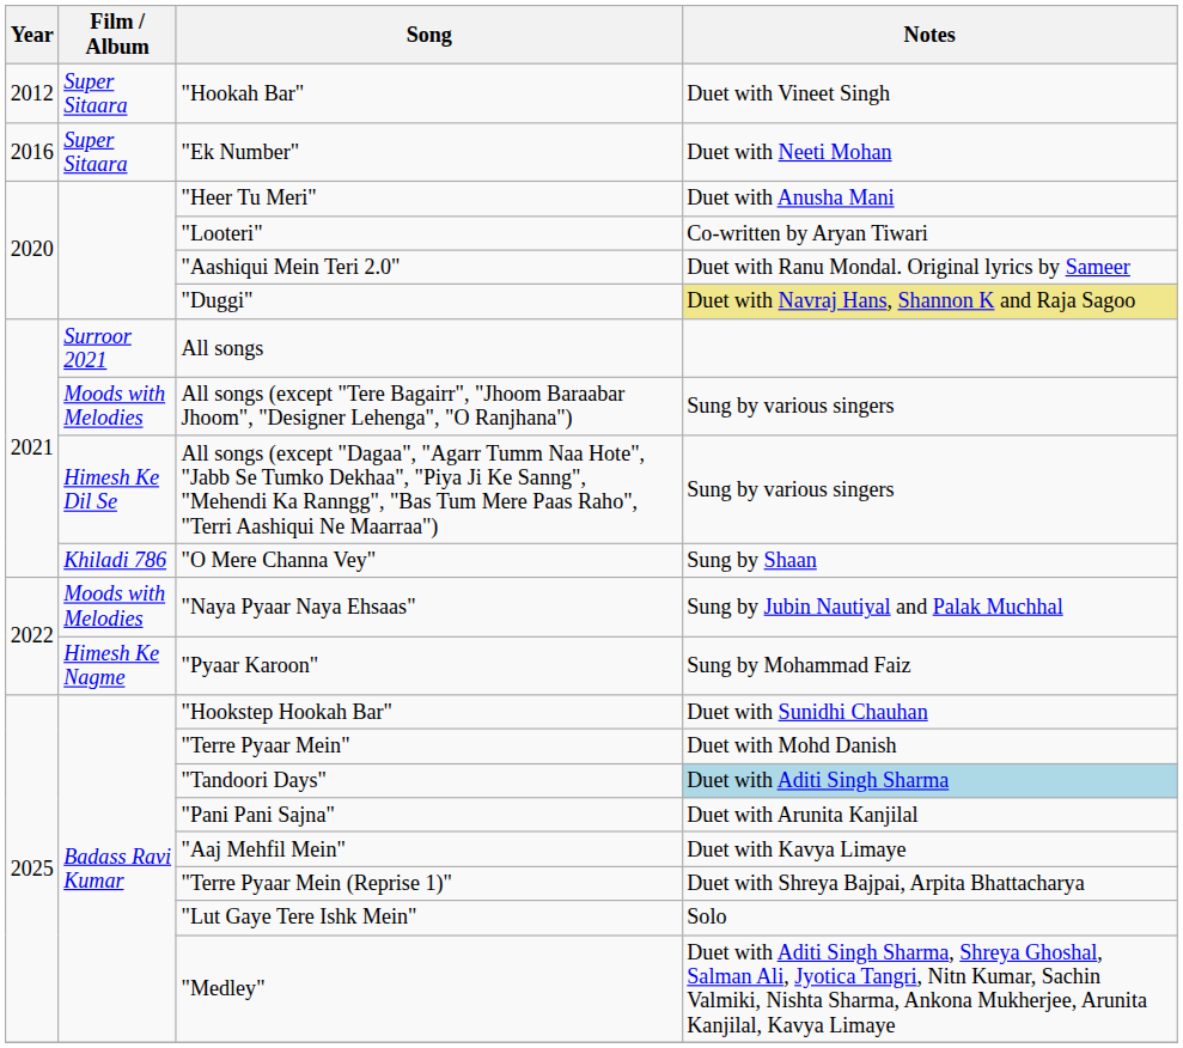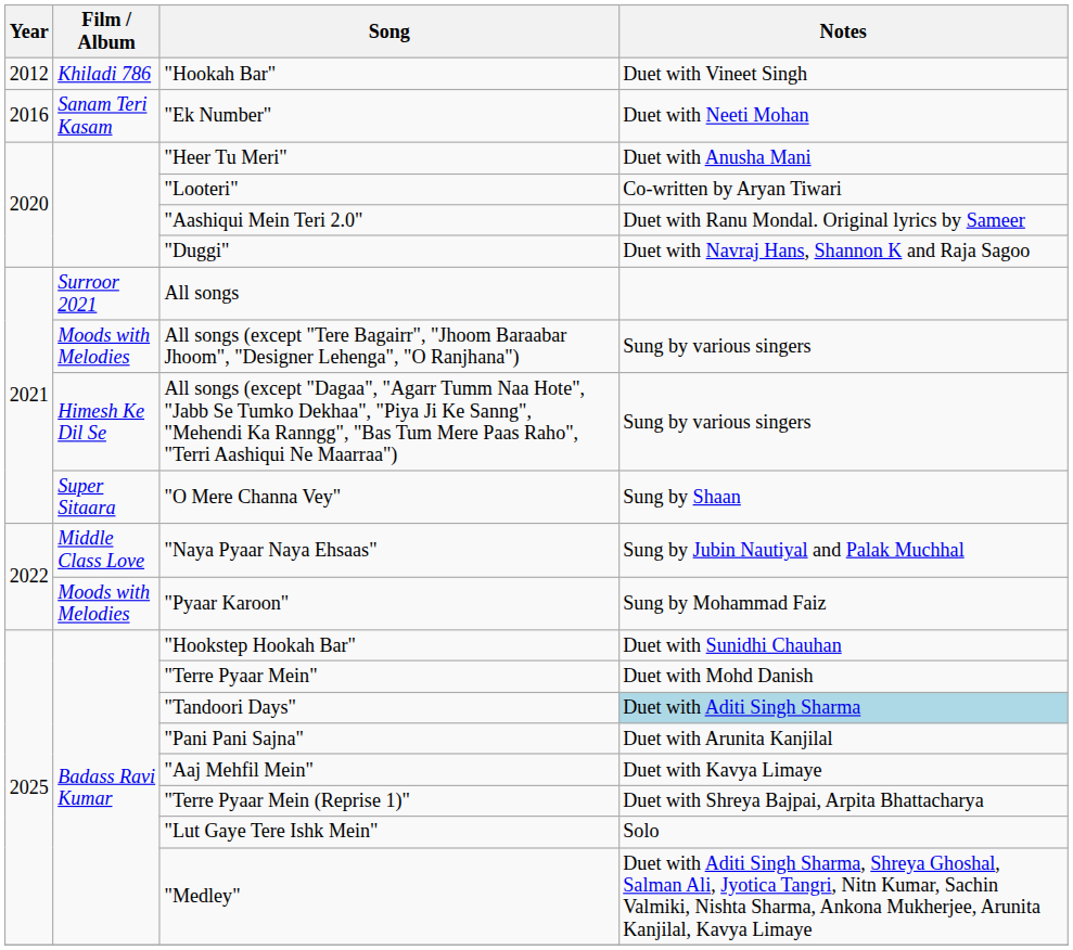 <table class="wikitable sortable">
 <tr>
 <th>Year</th>
 <th>Film / Album</th>
 <th>Song</th>
 <th>Notes</th>
 </tr>
 <tr>
 <td>2012</td>
-<td><a href='#'><em>Super Sitaara</em></a></td>
+<td><em><a href='#'>Khiladi 786</a></em></td>
 <td>"Hookah Bar"</td>
 <td>Duet with Vineet Singh</td>
 </tr>
 <tr>
 <td>2016</td>
-<td><a href='#'><em>Super Sitaara</em></a></td>
+<td><em><a href='#'>Sanam Teri Kasam</a></em></td>
 <td>"Ek Number"</td>
 <td>Duet with <a href='#'>Neeti Mohan</a></td>
 </tr>
 <tr>
 <td rowspan="4">2020</td>
 <td rowspan="4"><em></em></td>
 <td>"Heer Tu Meri"</td>
 <td>Duet with <a href='#'>Anusha Mani</a></td>
 </tr>
 <tr>
 <td>"Looteri"</td>
 <td>Co-written by Aryan Tiwari</td>
 </tr>
 <tr>
 <td>"Aashiqui Mein Teri 2.0"</td>
 <td>Duet with Ranu Mondal. Original lyrics by <a href='#'>Sameer</a></td>
 </tr>
 <tr>
 <td>"Duggi"</td>
-<td style="background: khaki;">Duet with <a href='#'>Navraj Hans</a>, <a href='#'>Shannon K</a> and Raja Sagoo</td>
+<td>Duet with <a href='#'>Navraj Hans</a>, <a href='#'>Shannon K</a> and Raja Sagoo</td>
 </tr>
 <tr>
 <td rowspan=4>2021</td>
 <td><a href='#'><em>Surroor 2021</em></a></td>
 <td>All songs</td>
 <td></td>
 </tr>
 <tr>
 <td><a href='#'><em>Moods with Melodies</em></a></td>
 <td>All songs (except "Tere Bagairr", "Jhoom Baraabar Jhoom", "Designer Lehenga", "O Ranjhana")</td>
 <td>Sung by various singers</td>
 </tr>
 <tr>
 <td><a href='#'><em>Himesh Ke Dil Se</em></a></td>
 <td>All songs (except "Dagaa", "Agarr Tumm Naa Hote", "Jabb Se Tumko Dekhaa", "Piya Ji Ke Sanng", "Mehendi Ka Ranngg", "Bas Tum Mere Paas Raho", "Terri Aashiqui Ne Maarraa")</td>
 <td>Sung by various singers</td>
 </tr>
 <tr>
-<td><em><a href='#'>Khiladi 786</a></em></td>
+<td><a href='#'><em>Super Sitaara</em></a></td>
 <td>"O Mere Channa Vey"</td>
 <td>Sung by <a href='#'>Shaan</a></td>
 </tr>
 <tr>
 <td rowspan=2>2022</td>
-<td><a href='#'><em>Moods with Melodies</em></a></td>
+<td><a href='#'><em>Middle Class Love</em></a></td>
 <td>"Naya Pyaar Naya Ehsaas"</td>
 <td>Sung by <a href='#'>Jubin Nautiyal</a> and <a href='#'>Palak Muchhal</a></td>
 </tr>
 <tr>
-<td><a href='#'><em>Himesh Ke Nagme</em></a></td>
+<td><a href='#'><em>Moods with Melodies</em></a></td>
 <td>"Pyaar Karoon"</td>
 <td>Sung by Mohammad Faiz</td>
 </tr>
 <tr>
 <td rowspan="8">2025</td>
 <td rowspan="8"><em><a href='#'>Badass Ravi Kumar</a></em></td>
 <td>"Hookstep Hookah Bar"</td>
 <td>Duet with <a href='#'>Sunidhi Chauhan</a></td>
 </tr>
 <tr>
 <td>"Terre Pyaar Mein"</td>
 <td>Duet with Mohd Danish</td>
 </tr>
 <tr>
 <td>"Tandoori Days"</td>
 <td style="background: lightblue;">Duet with <a href='#'>Aditi Singh Sharma</a></td>
 </tr>
 <tr>
 <td>"Pani Pani Sajna"</td>
 <td>Duet with Arunita Kanjilal</td>
 </tr>
 <tr>
 <td>"Aaj Mehfil Mein"</td>
 <td>Duet with Kavya Limaye</td>
 </tr>
 <tr>
 <td>"Terre Pyaar Mein (Reprise 1)"</td>
 <td>Duet with Shreya Bajpai, Arpita Bhattacharya</td>
 </tr>
 <tr>
 <td>"Lut Gaye Tere Ishk Mein"</td>
 <td>Solo</td>
 </tr>
 <tr>
 <td>"Medley"</td>
 <td>Duet with <a href='#'>Aditi Singh Sharma</a>, <a href='#'>Shreya Ghoshal</a>, <a href='#'>Salman Ali</a>, <a href='#'>Jyotica Tangri</a>, Nitn Kumar, Sachin Valmiki, Nishta Sharma, Ankona Mukherjee, Arunita Kanjilal, Kavya Limaye</td>
 </tr>
 <tr>
 </tr>
 </table>
